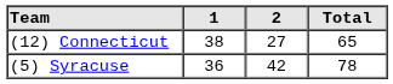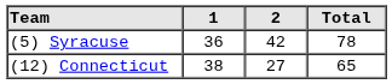 <table border=1 cellspacing=0 width=300 style="margin-left:3em;">
 <tr style="text-align:center; background-color:#e6e6e6;">
 <th align=left width=25%>Team</th>
 <th width=10%>1</th>
 <th width=10%>2</th>
 <th width=10%>Total</th>
 </tr>
 <tr style="text-align:center;">
+<td align=left>(5) <a href='#'>Syracuse</a></td>
+<td>36</td>
+<td>42</td>
+<td>78</td>
+</tr>
+<tr style="text-align:center;">
 <td align=left>(12) <a href='#'>Connecticut</a></td>
 <td>38</td>
 <td>27</td>
 <td>65</td>
 </tr>
 <tr style="text-align:center;">
-<td align=left>(5) <a href='#'>Syracuse</a></td>
-<td>36</td>
-<td>42</td>
-<td>78</td>
-</tr>
-<tr style="text-align:center;">
 </tr>
 </table>
